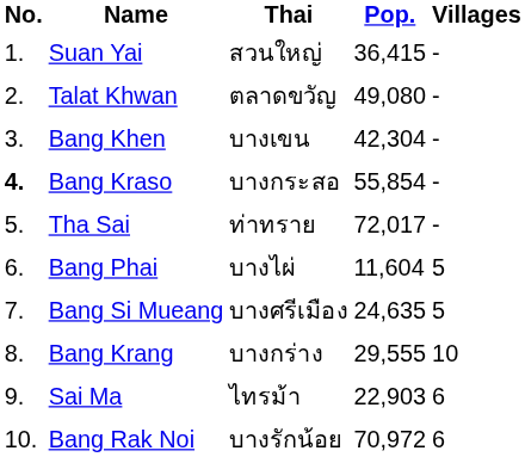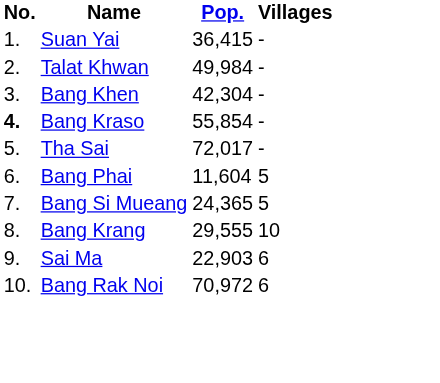 <table>
 <tr>
 <th>No.</th>
 <th>Name</th>
-<th>Thai</th>
 <th><a href='#'>Pop.</a></th>
 <th>Villages</th>
 </tr>
 <tr>
 <td>1.</td>
 <td><a href='#'>Suan Yai</a></td>
-<td>สวนใหญ่</td>
 <td>36,415</td>
 <td>-</td>
 </tr>
 <tr>
 <td>2.</td>
 <td><a href='#'>Talat Khwan</a></td>
-<td>ตลาดขวัญ</td>
-<td>49,080</td>
+<td>49,984</td>
 <td>-</td>
 </tr>
 <tr>
 <td>3.</td>
 <td><a href='#'>Bang Khen</a></td>
-<td>บางเขน</td>
 <td>42,304</td>
 <td>-</td>
 </tr>
 <tr>
 <td><strong>4.</strong></td>
 <td><a href='#'>Bang Kraso</a></td>
-<td>บางกระสอ</td>
 <td>55,854</td>
 <td>-</td>
 </tr>
 <tr>
 <td>5.</td>
 <td><a href='#'>Tha Sai</a></td>
-<td>ท่าทราย</td>
 <td>72,017</td>
 <td>-</td>
 </tr>
 <tr>
 <td>6.</td>
 <td><a href='#'>Bang Phai</a></td>
-<td>บางไผ่</td>
 <td>11,604</td>
 <td>5</td>
 </tr>
 <tr>
 <td>7.</td>
 <td><a href='#'>Bang Si Mueang</a></td>
-<td>บางศรีเมือง</td>
-<td>24,635</td>
+<td>24,365</td>
 <td>5</td>
 </tr>
 <tr>
 <td>8.</td>
 <td><a href='#'>Bang Krang</a></td>
-<td>บางกร่าง</td>
 <td>29,555</td>
 <td>10</td>
 </tr>
 <tr>
 <td>9.</td>
 <td><a href='#'>Sai Ma</a></td>
-<td>ไทรม้า</td>
 <td>22,903</td>
 <td>6</td>
 </tr>
 <tr>
 <td>10.</td>
 <td><a href='#'>Bang Rak Noi</a></td>
-<td>บางรักน้อย</td>
 <td>70,972</td>
 <td>6</td>
 </tr>
 </table>
